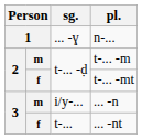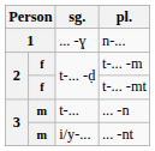 <table class="wikitable">
 <tr>
 <th colspan="2">Person</th>
 <th>sg.</th>
 <th>pl.</th>
 </tr>
 <tr>
 <th colspan="2">1</th>
 <td>... -ɣ</td>
 <td>n-...</td>
 </tr>
 <tr>
 <th rowspan="2">2</th>
-<th><small>m</small></th>
+<th><small>f</small></th>
 <td rowspan="2">t-... -ḍ</td>
 <td>t-... -m</td>
 </tr>
 <tr>
 <th><small>f</small></th>
 <td>t-... -mt</td>
 </tr>
 <tr>
 <th rowspan="2">3</th>
 <th><small>m</small></th>
-<td>i/y-...</td>
+<td>t-...</td>
 <td>... -n</td>
 </tr>
 <tr>
-<th><small>f</small></th>
-<td>t-...</td>
+<th><small>m</small></th>
+<td>i/y-...</td>
 <td>... -nt</td>
 </tr>
 </table>
